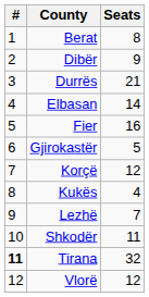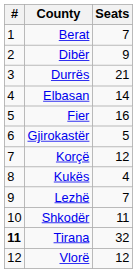 <table class="wikitable collapsible collapsed" style=text-align:right>
 <tr>
 <th>#</th>
 <th>County</th>
 <th>Seats</th>
 </tr>
 <tr>
 <td align=left>1</td>
 <td><a href='#'>Berat</a></td>
-<td>8</td>
+<td>7</td>
 </tr>
 <tr>
 <td align=left>2</td>
 <td><a href='#'>Dibër</a></td>
 <td>9</td>
 </tr>
 <tr>
 <td align=left>3</td>
 <td><a href='#'>Durrës</a></td>
 <td>21</td>
 </tr>
 <tr>
 <td align=left>4</td>
 <td><a href='#'>Elbasan</a></td>
 <td>14</td>
 </tr>
 <tr>
 <td align=left>5</td>
 <td><a href='#'>Fier</a></td>
 <td>16</td>
 </tr>
 <tr>
 <td align=left>6</td>
 <td><a href='#'>Gjirokastër</a></td>
 <td>5</td>
 </tr>
 <tr>
 <td align=left>7</td>
 <td><a href='#'>Korçë</a></td>
 <td>12</td>
 </tr>
 <tr>
 <td align=left>8</td>
 <td><a href='#'>Kukës</a></td>
 <td>4</td>
 </tr>
 <tr>
 <td align=left>9</td>
 <td><a href='#'>Lezhë</a></td>
 <td>7</td>
 </tr>
 <tr>
 <td align=left>10</td>
 <td><a href='#'>Shkodër</a></td>
 <td>11</td>
 </tr>
 <tr>
 <td align=left><strong>11</strong></td>
 <td><a href='#'>Tirana</a></td>
 <td>32</td>
 </tr>
 <tr>
 <td align=left>12</td>
 <td><a href='#'>Vlorë</a></td>
 <td>12</td>
 </tr>
 </table>
